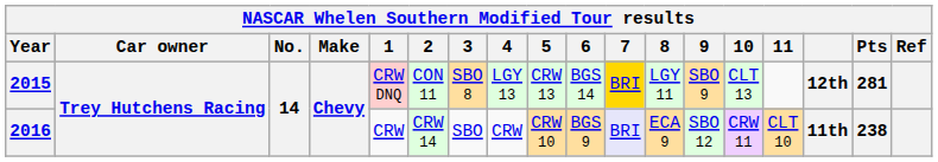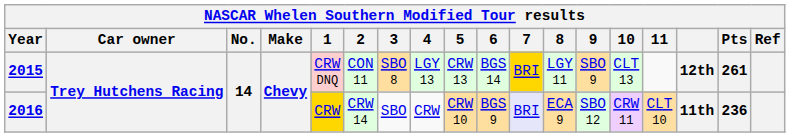 <table class="wikitable" style="text-align:center; font-size:75%">
 <tr>
 <th colspan=18><a href='#'>NASCAR Whelen Southern Modified Tour</a> results</th>
 </tr>
 <tr>
 <th>Year</th>
 <th>Car owner</th>
 <th>No.</th>
 <th>Make</th>
 <th>1</th>
 <th>2</th>
 <th>3</th>
 <th>4</th>
 <th>5</th>
 <th>6</th>
 <th>7</th>
 <th>8</th>
 <th>9</th>
 <th>10</th>
 <th>11</th>
 <th></th>
 <th>Pts</th>
 <th>Ref</th>
 </tr>
 <tr>
 <th><a href='#'>2015</a></th>
 <th rowspan=2><a href='#'>Trey Hutchens Racing</a></th>
 <th rowspan=2>14</th>
 <th rowspan=2><a href='#'>Chevy</a></th>
 <td style="background:#FFCFCF;"><a href='#'>CRW</a><br><small>DNQ</small></td>
 <td style="background:#DFFFDF;"><a href='#'>CON</a><br><small>11</small></td>
 <td style="background:#FFDF9F;"><a href='#'>SBO</a><br><small>8</small></td>
 <td style="background:#DFFFDF;"><a href='#'>LGY</a><br><small>13</small></td>
 <td style="background:#DFFFDF;"><a href='#'>CRW</a><br><small>13</small></td>
 <td style="background:#DFFFDF;"><a href='#'>BGS</a><br><small>14</small></td>
 <td style="background: gold;"><a href='#'>BRI</a></td>
 <td style="background:#DFFFDF;"><a href='#'>LGY</a><br><small>11</small></td>
 <td style="background:#FFDF9F;"><a href='#'>SBO</a><br><small>9</small></td>
 <td style="background:#DFFFDF;"><a href='#'>CLT</a><br><small>13</small></td>
 <td></td>
 <th>12th</th>
-<th>281</th>
+<th>261</th>
 <th></th>
 </tr>
 <tr>
 <th><a href='#'>2016</a></th>
-<td><a href='#'>CRW</a></td>
+<td style="background: gold;"><a href='#'>CRW</a></td>
 <td style="background:#DFFFDF;"><a href='#'>CRW</a><br><small>14</small></td>
 <td><a href='#'>SBO</a></td>
 <td><a href='#'>CRW</a></td>
 <td style="background:#FFDF9F;"><a href='#'>CRW</a><br><small>10</small></td>
 <td style="background:#FFDF9F;"><a href='#'>BGS</a><br><small>9</small></td>
 <td style="background: lavender;"><a href='#'>BRI</a></td>
 <td style="background:#FFDF9F;"><a href='#'>ECA</a><br><small>9</small></td>
 <td style="background:#DFFFDF;"><a href='#'>SBO</a><br><small>12</small></td>
 <td style="background:#EFCFFF;"><a href='#'>CRW</a><br><small>11</small></td>
 <td style="background:#FFDF9F;"><a href='#'>CLT</a><br><small>10</small></td>
 <th>11th</th>
-<th>238</th>
+<th>236</th>
 <th></th>
 </tr>
 </table>
